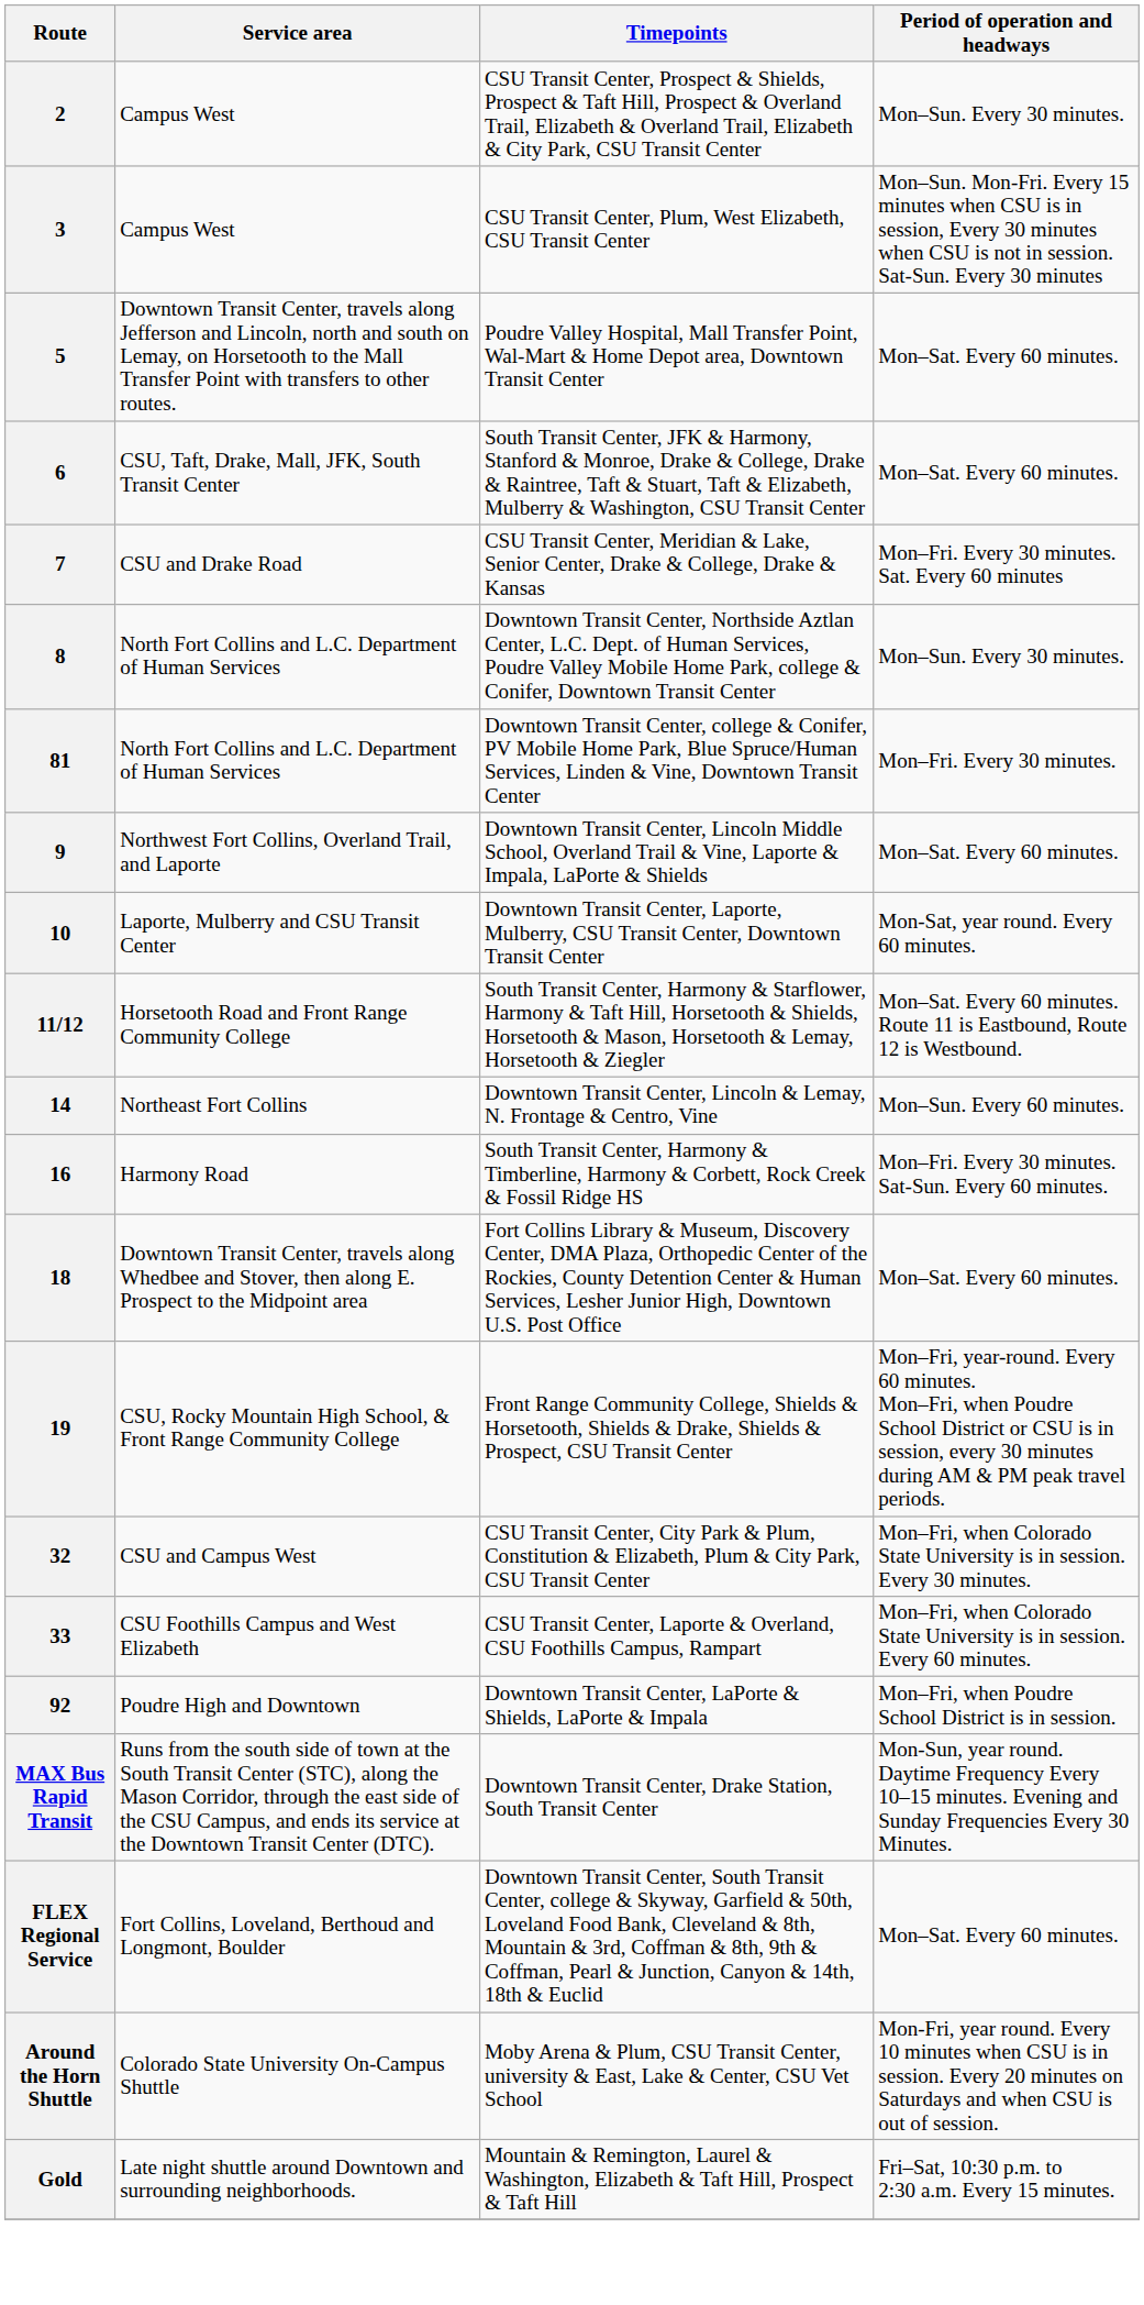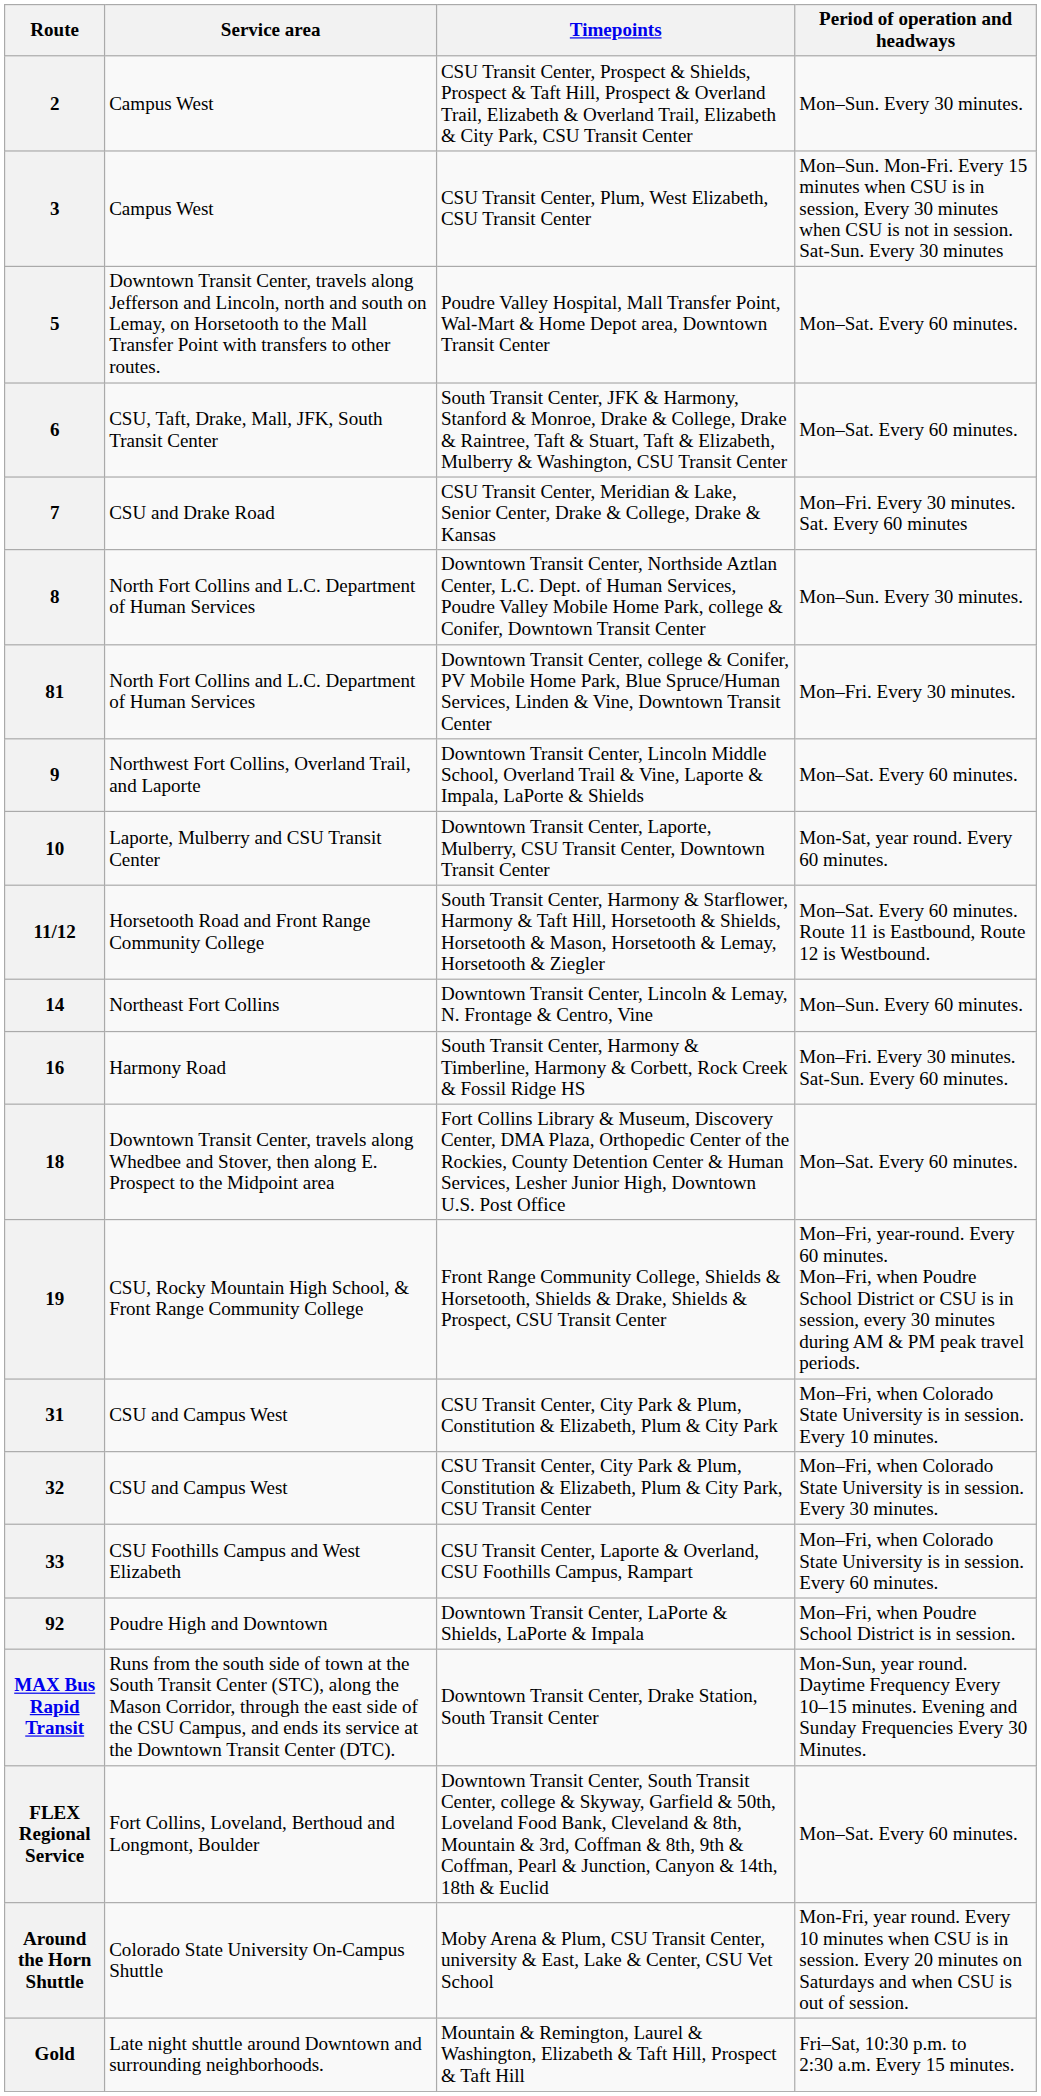 <table class="wikitable">
 <tr>
 <th>Route</th>
 <th>Service area</th>
 <th><a href='#'>Timepoints</a></th>
 <th>Period of operation and headways</th>
 </tr>
 <tr>
 <th>2</th>
 <td>Campus West</td>
 <td>CSU Transit Center, Prospect & Shields, Prospect & Taft Hill, Prospect & Overland Trail, Elizabeth & Overland Trail, Elizabeth & City Park, CSU Transit Center</td>
 <td>Mon–Sun. Every 30 minutes.</td>
 </tr>
 <tr>
 <th>3</th>
 <td>Campus West</td>
 <td>CSU Transit Center, Plum, West Elizabeth, CSU Transit Center</td>
 <td>Mon–Sun. Mon-Fri. Every 15 minutes when CSU is in session, Every 30 minutes when CSU is not in session. Sat-Sun. Every 30 minutes</td>
 </tr>
 <tr>
 <th>5</th>
 <td>Downtown Transit Center, travels along Jefferson and Lincoln, north and south on Lemay, on Horsetooth to the Mall Transfer Point with transfers to other routes.</td>
 <td>Poudre Valley Hospital, Mall Transfer Point, Wal-Mart & Home Depot area, Downtown Transit Center</td>
 <td>Mon–Sat. Every 60 minutes.</td>
 </tr>
 <tr>
 <th>6</th>
 <td>CSU, Taft, Drake, Mall, JFK, South Transit Center</td>
 <td>South Transit Center, JFK & Harmony, Stanford & Monroe, Drake & College, Drake & Raintree, Taft & Stuart, Taft & Elizabeth, Mulberry & Washington, CSU Transit Center</td>
 <td>Mon–Sat. Every 60 minutes.</td>
 </tr>
 <tr>
 <th>7</th>
 <td>CSU and Drake Road</td>
 <td>CSU Transit Center, Meridian & Lake, Senior Center, Drake & College, Drake & Kansas</td>
 <td>Mon–Fri. Every 30 minutes. Sat. Every 60 minutes</td>
 </tr>
 <tr>
 <th>8</th>
 <td>North Fort Collins and L.C. Department of Human Services</td>
 <td>Downtown Transit Center, Northside Aztlan Center, L.C. Dept. of Human Services, Poudre Valley Mobile Home Park, college & Conifer, Downtown Transit Center</td>
 <td>Mon–Sun. Every 30 minutes.</td>
 </tr>
 <tr>
 <th>81</th>
 <td>North Fort Collins and L.C. Department of Human Services</td>
 <td>Downtown Transit Center, college & Conifer, PV Mobile Home Park, Blue Spruce/Human Services, Linden & Vine, Downtown Transit Center</td>
 <td>Mon–Fri. Every 30 minutes.</td>
 </tr>
 <tr>
 <th>9</th>
 <td>Northwest Fort Collins, Overland Trail, and Laporte</td>
 <td>Downtown Transit Center, Lincoln Middle School, Overland Trail & Vine, Laporte & Impala, LaPorte & Shields</td>
 <td>Mon–Sat. Every 60 minutes.</td>
 </tr>
 <tr>
 <th>10</th>
 <td>Laporte, Mulberry and CSU Transit Center</td>
 <td>Downtown Transit Center, Laporte, Mulberry, CSU Transit Center, Downtown Transit Center</td>
 <td>Mon-Sat, year round. Every 60 minutes.</td>
 </tr>
 <tr>
 <th>11/12</th>
 <td>Horsetooth Road and Front Range Community College</td>
 <td>South Transit Center, Harmony & Starflower, Harmony & Taft Hill, Horsetooth & Shields, Horsetooth & Mason, Horsetooth & Lemay, Horsetooth & Ziegler</td>
 <td>Mon–Sat. Every 60 minutes. Route 11 is Eastbound, Route 12 is Westbound.</td>
 </tr>
 <tr>
 <th>14</th>
 <td>Northeast Fort Collins</td>
 <td>Downtown Transit Center, Lincoln & Lemay, N. Frontage & Centro, Vine</td>
 <td>Mon–Sun. Every 60 minutes.</td>
 </tr>
 <tr>
 <th>16</th>
 <td>Harmony Road</td>
 <td>South Transit Center, Harmony & Timberline, Harmony & Corbett, Rock Creek & Fossil Ridge HS</td>
 <td>Mon–Fri. Every 30 minutes. Sat-Sun. Every 60 minutes.</td>
 </tr>
 <tr>
 <th>18</th>
 <td>Downtown Transit Center, travels along Whedbee and Stover, then along E. Prospect to the Midpoint area</td>
 <td>Fort Collins Library & Museum, Discovery Center, DMA Plaza, Orthopedic Center of the Rockies, County Detention Center & Human Services, Lesher Junior High, Downtown U.S. Post Office</td>
 <td>Mon–Sat. Every 60 minutes.</td>
 </tr>
 <tr>
 <th>19</th>
 <td>CSU, Rocky Mountain High School, & Front Range Community College</td>
 <td>Front Range Community College, Shields & Horsetooth, Shields & Drake, Shields & Prospect, CSU Transit Center</td>
 <td>Mon–Fri, year-round. Every 60 minutes.<br>Mon–Fri, when Poudre School District or CSU is in session, every 30 minutes during AM & PM peak travel periods.</td>
 </tr>
 <tr>
+<th>31</th>
+<td>CSU and Campus West</td>
+<td>CSU Transit Center, City Park & Plum, Constitution & Elizabeth, Plum & City Park</td>
+<td>Mon–Fri, when Colorado State University is in session. Every 10 minutes.</td>
+</tr>
+<tr>
 <th>32</th>
 <td>CSU and Campus West</td>
 <td>CSU Transit Center, City Park & Plum, Constitution & Elizabeth, Plum & City Park, CSU Transit Center</td>
 <td>Mon–Fri, when Colorado State University is in session. Every 30 minutes.</td>
 </tr>
 <tr>
 <th>33</th>
 <td>CSU Foothills Campus and West Elizabeth</td>
 <td>CSU Transit Center, Laporte & Overland, CSU Foothills Campus, Rampart</td>
 <td>Mon–Fri, when Colorado State University is in session. Every 60 minutes.</td>
 </tr>
 <tr>
 <th>92</th>
 <td>Poudre High and Downtown</td>
 <td>Downtown Transit Center, LaPorte & Shields, LaPorte & Impala</td>
 <td>Mon–Fri, when Poudre School District is in session.</td>
 </tr>
 <tr>
 <th><a href='#'>MAX Bus Rapid Transit</a></th>
 <td>Runs from the south side of town at the South Transit Center (STC), along the Mason Corridor, through the east side of the CSU Campus, and ends its service at the Downtown Transit Center (DTC).</td>
 <td>Downtown Transit Center, Drake Station, South Transit Center</td>
 <td>Mon-Sun, year round. Daytime Frequency Every 10–15 minutes. Evening and Sunday Frequencies Every 30 Minutes.</td>
 </tr>
 <tr>
 <th>FLEX Regional Service</th>
 <td>Fort Collins, Loveland, Berthoud and Longmont, Boulder</td>
 <td>Downtown Transit Center, South Transit Center, college & Skyway, Garfield & 50th, Loveland Food Bank, Cleveland & 8th, Mountain & 3rd, Coffman & 8th, 9th & Coffman, Pearl & Junction, Canyon & 14th, 18th & Euclid</td>
 <td>Mon–Sat. Every 60 minutes.</td>
 </tr>
 <tr>
 <th>Around the Horn Shuttle</th>
 <td>Colorado State University On-Campus Shuttle</td>
 <td>Moby Arena & Plum, CSU Transit Center, university & East, Lake & Center, CSU Vet School</td>
 <td>Mon-Fri, year round. Every 10 minutes when CSU is in session. Every 20 minutes on Saturdays and when CSU is out of session.</td>
 </tr>
 <tr>
 <th>Gold</th>
 <td>Late night shuttle around Downtown and surrounding neighborhoods.</td>
 <td>Mountain & Remington, Laurel & Washington, Elizabeth & Taft Hill, Prospect & Taft Hill</td>
 <td>Fri–Sat, 10:30 p.m. to 2:30 a.m. Every 15 minutes.</td>
 </tr>
 <tr>
 </tr>
 </table>
